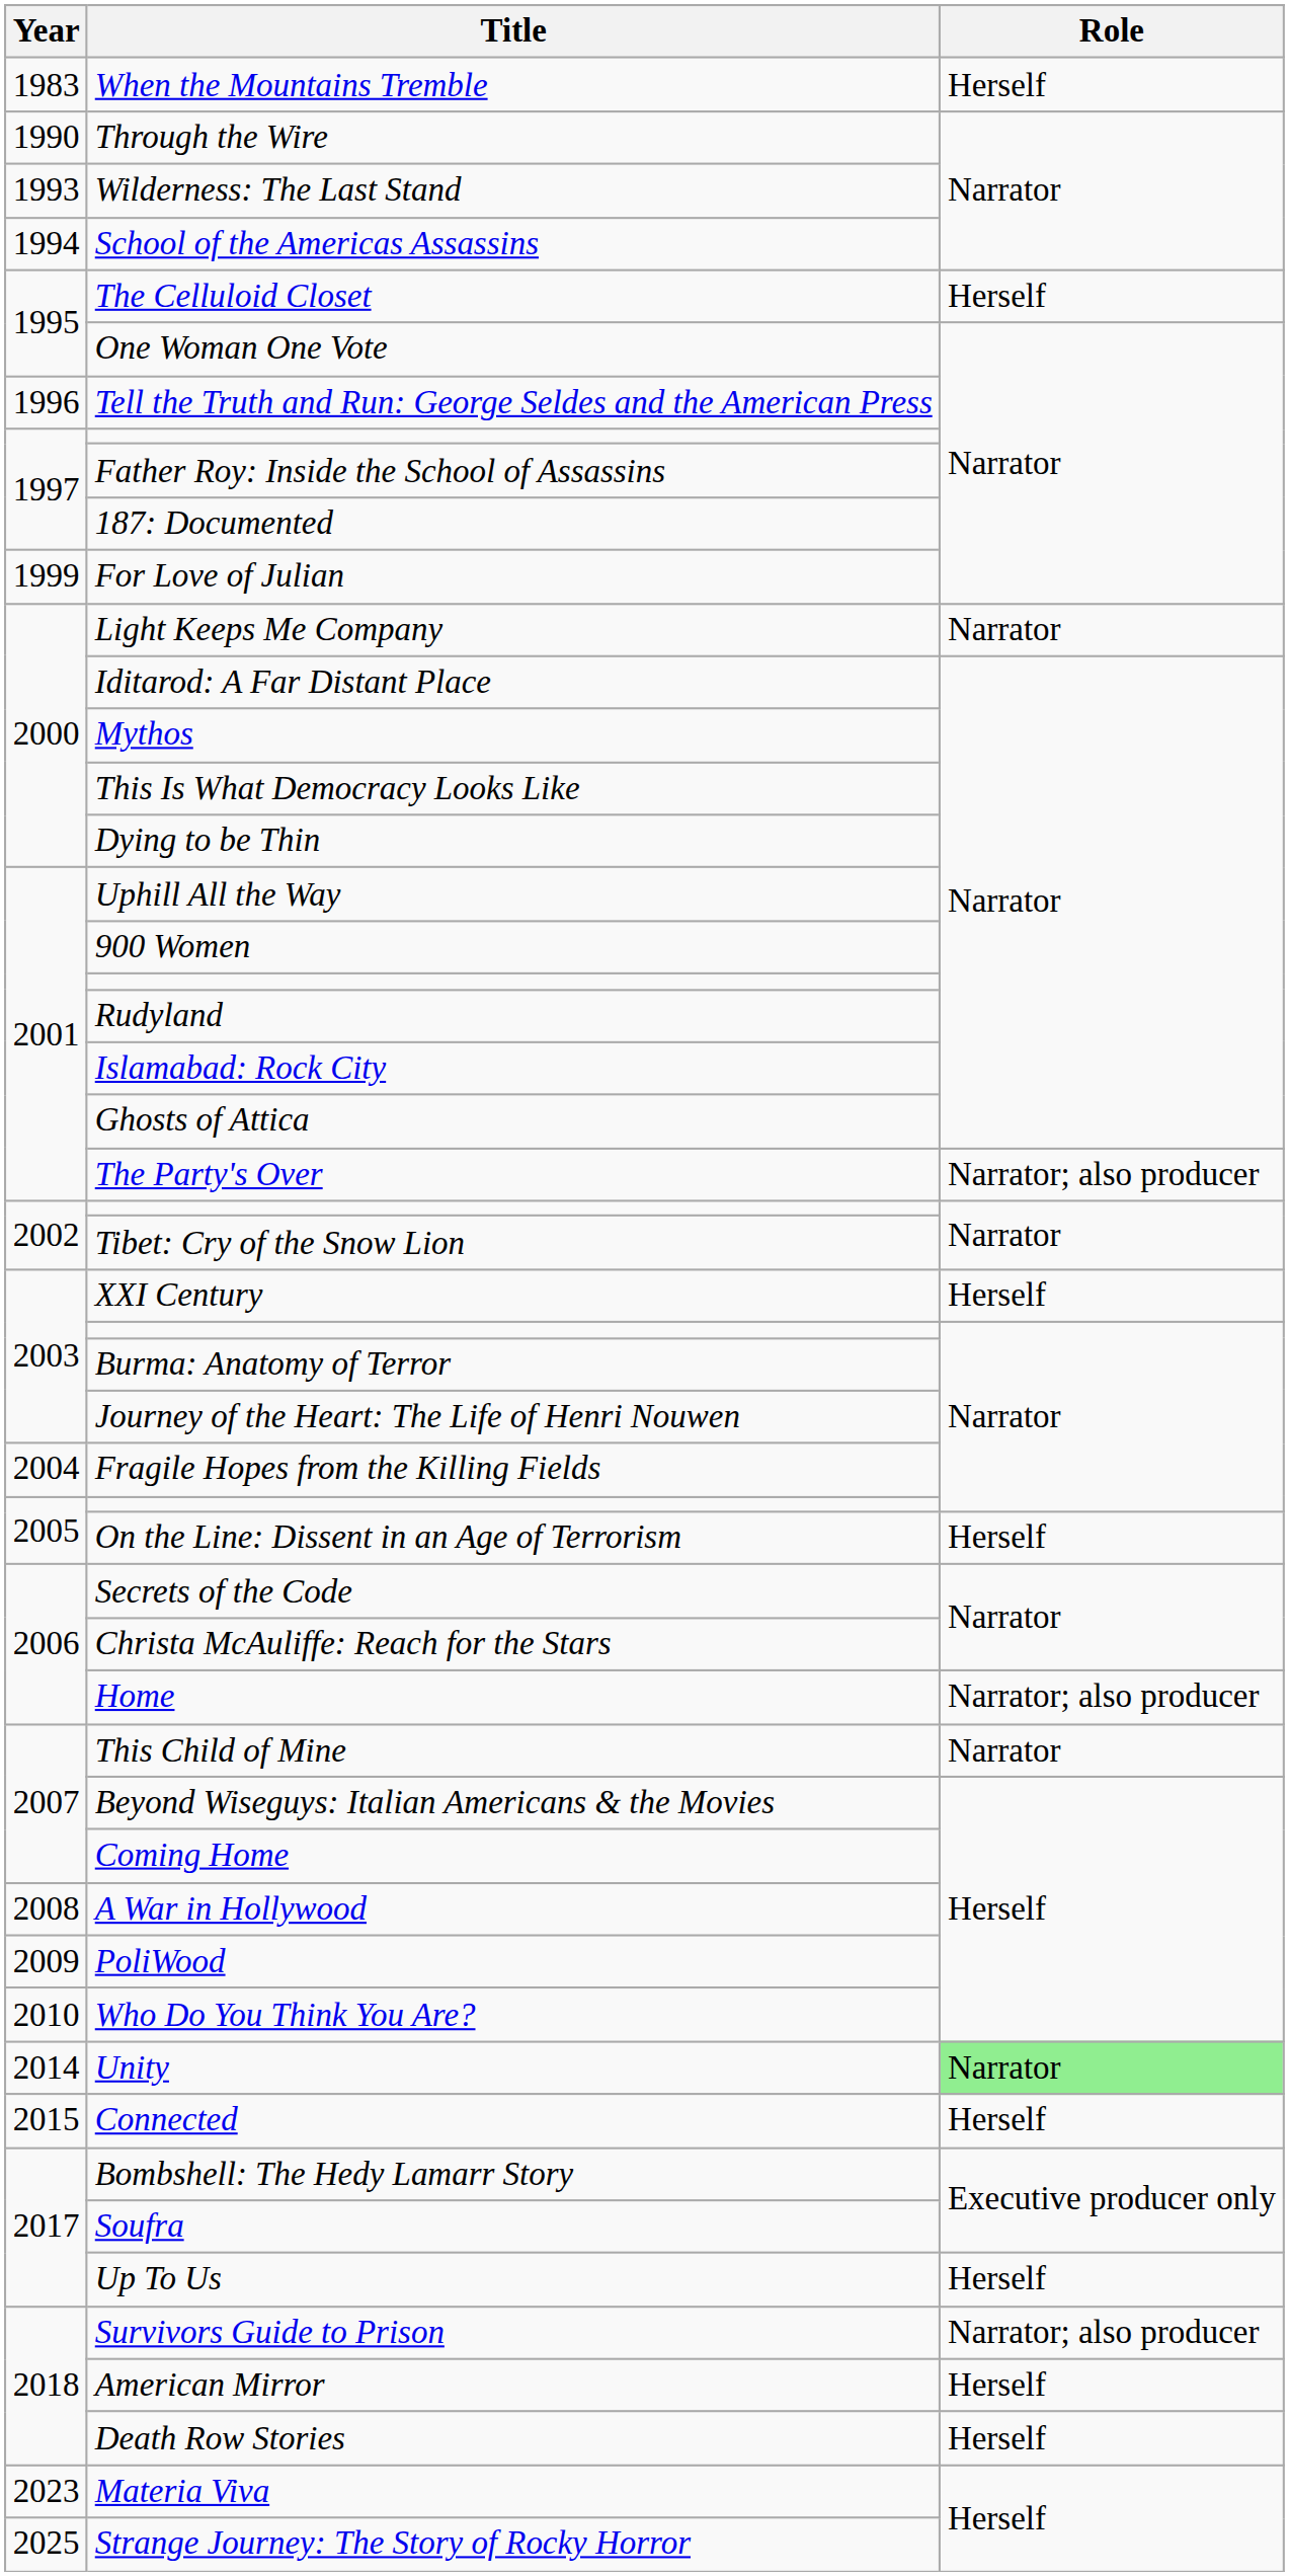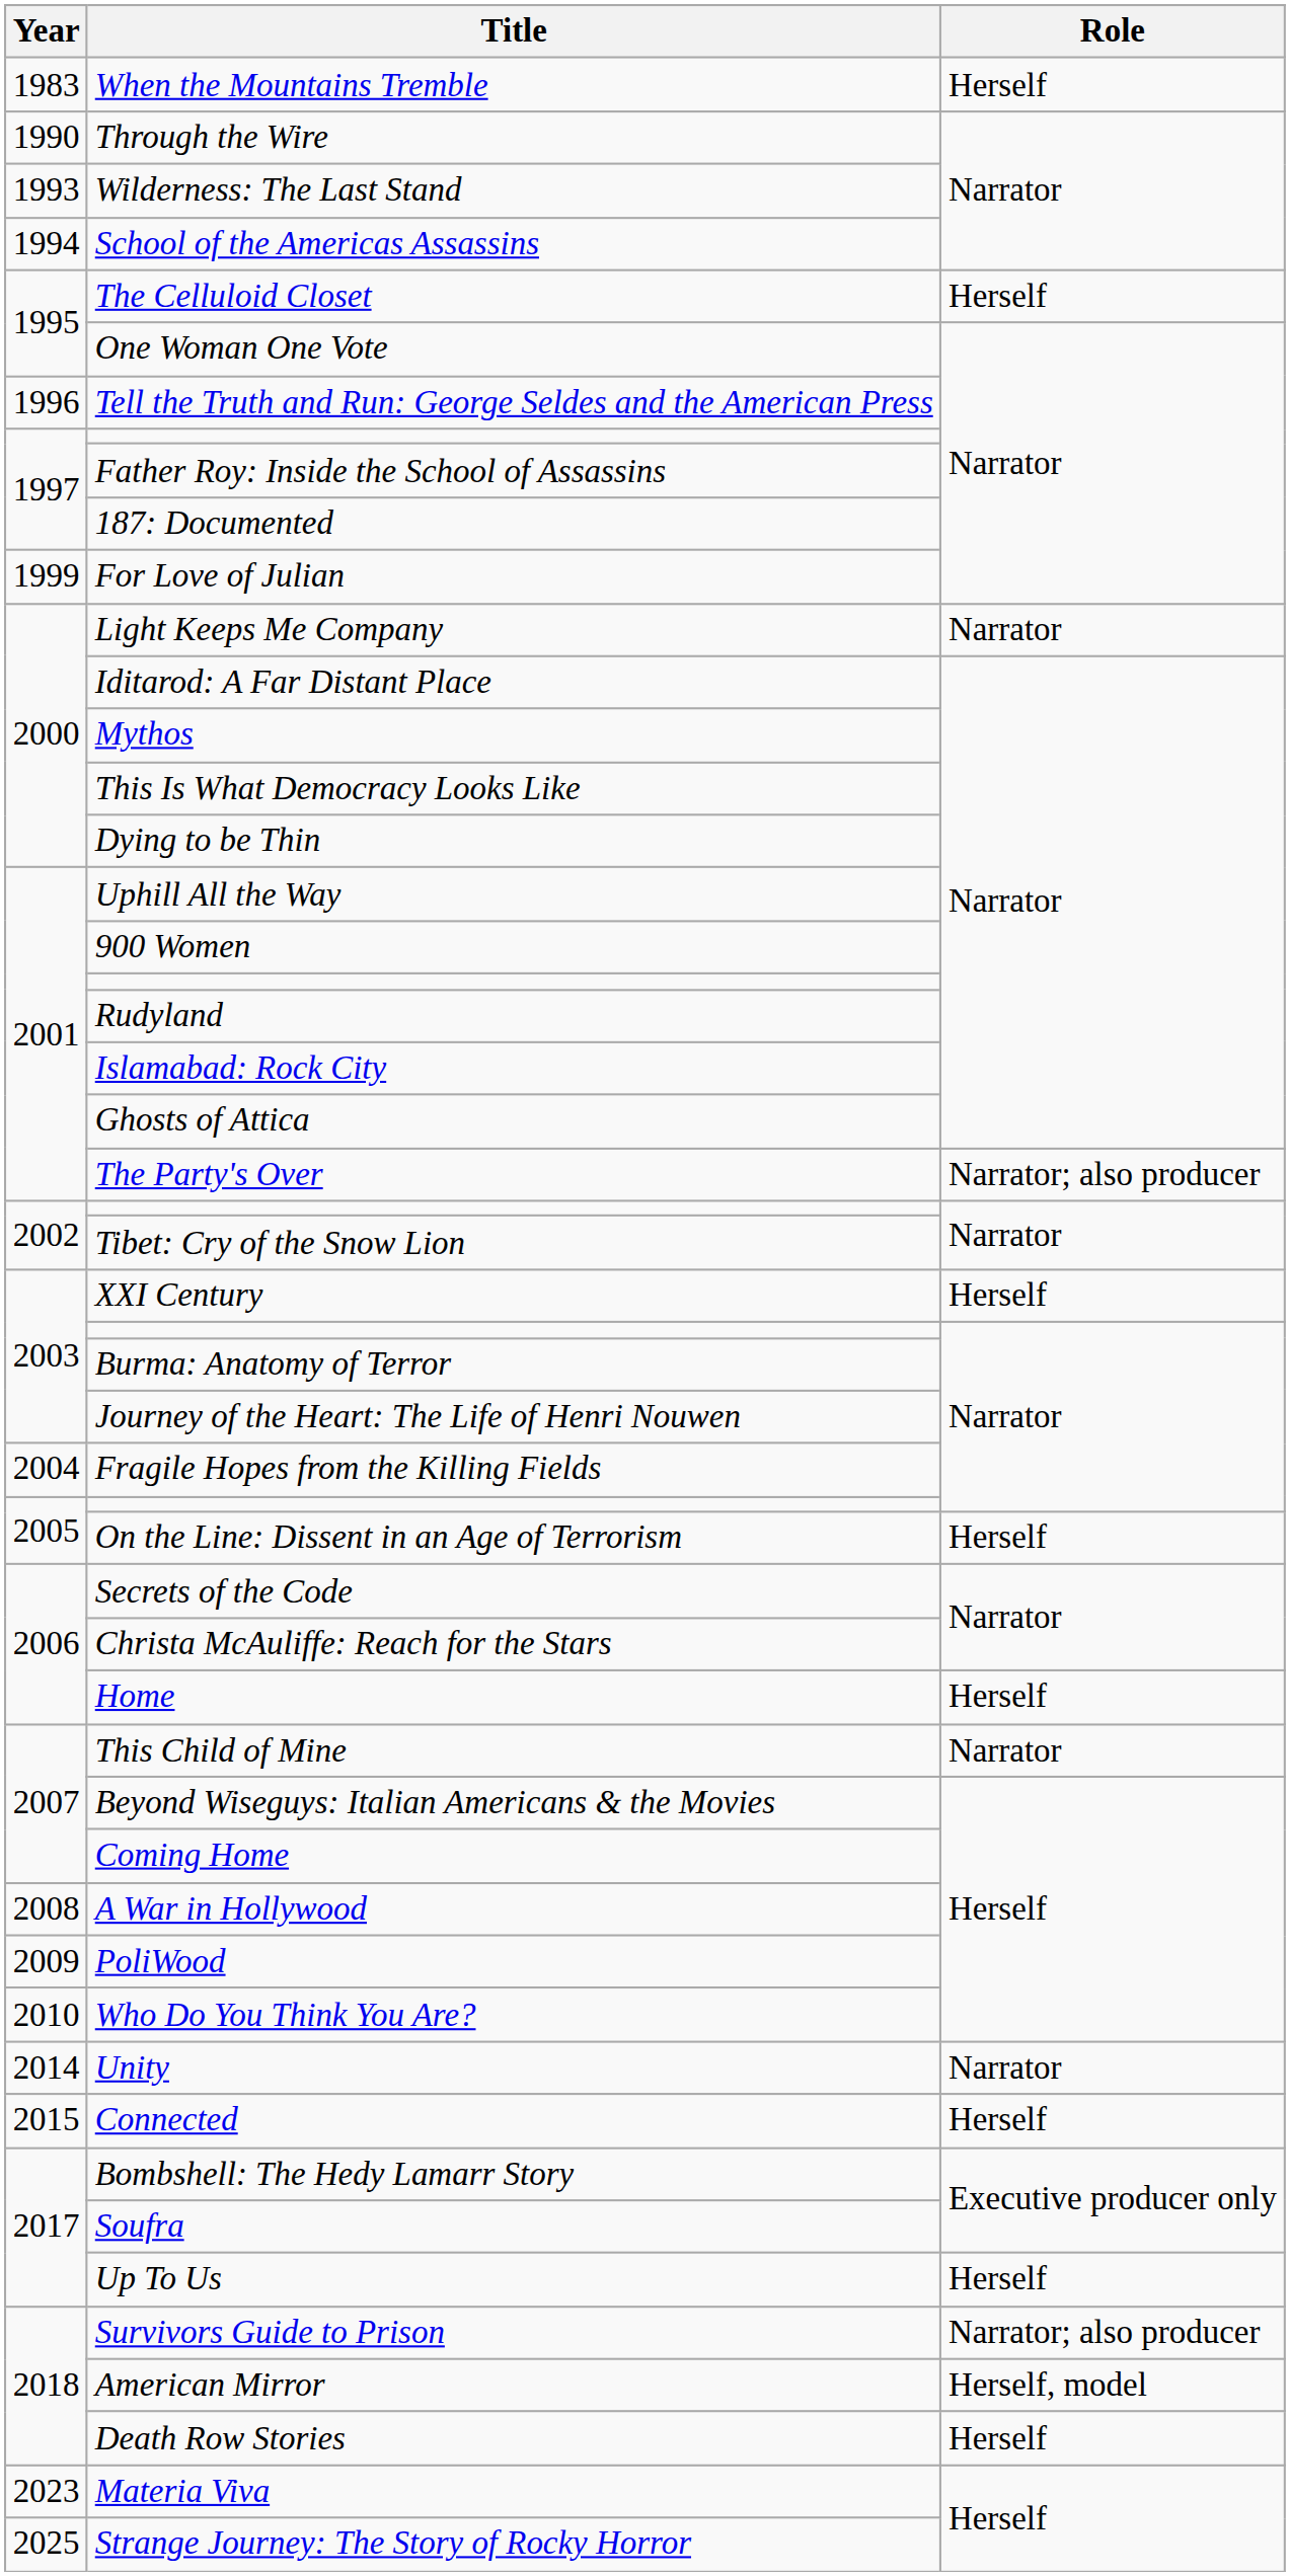 <table class="wikitable sortable unsortable">
 <tr>
 <th>Year</th>
 <th>Title</th>
 <th>Role</th>
 </tr>
 <tr>
 <td>1983</td>
 <td><em><a href='#'>When the Mountains Tremble</a></em></td>
 <td>Herself</td>
 </tr>
 <tr>
 <td>1990</td>
 <td><em>Through the Wire</em></td>
 <td rowspan=3>Narrator</td>
 </tr>
 <tr>
 <td>1993</td>
 <td><em>Wilderness: The Last Stand</em></td>
 </tr>
 <tr>
 <td>1994</td>
 <td><em><a href='#'>School of the Americas Assassins</a></em></td>
 </tr>
 <tr>
 <td rowspan=2>1995</td>
 <td><em><a href='#'>The Celluloid Closet</a></em></td>
 <td>Herself</td>
 </tr>
 <tr>
 <td><em>One Woman One Vote</em></td>
 <td rowspan=6>Narrator</td>
 </tr>
 <tr>
 <td>1996</td>
 <td><em><a href='#'>Tell the Truth and Run: George Seldes and the American Press</a></em></td>
 </tr>
 <tr>
 <td rowspan=3>1997</td>
 <td><em></em></td>
 </tr>
 <tr>
 <td><em>Father Roy: Inside the School of Assassins</em></td>
 </tr>
 <tr>
 <td><em>187: Documented</em></td>
 </tr>
 <tr>
 <td>1999</td>
 <td><em>For Love of Julian</em></td>
 </tr>
 <tr>
 <td rowspan=5>2000</td>
 <td><em>Light Keeps Me Company</em></td>
 <td>Narrator</td>
 </tr>
 <tr>
 <td><em>Iditarod: A Far Distant Place</em></td>
 <td rowspan=10>Narrator</td>
 </tr>
 <tr>
 <td><em><a href='#'>Mythos</a></em></td>
 </tr>
 <tr>
 <td><em>This Is What Democracy Looks Like</em></td>
 </tr>
 <tr>
 <td><em>Dying to be Thin</em></td>
 </tr>
 <tr>
 <td rowspan=7>2001</td>
 <td><em>Uphill All the Way</em></td>
 </tr>
 <tr>
 <td><em>900 Women</em></td>
 </tr>
 <tr>
 <td><em></em></td>
 </tr>
 <tr>
 <td><em>Rudyland</em></td>
 </tr>
 <tr>
 <td><em><a href='#'>Islamabad: Rock City</a></em></td>
 </tr>
 <tr>
 <td><em>Ghosts of Attica</em></td>
 </tr>
 <tr>
 <td><em><a href='#'>The Party's Over</a></em></td>
 <td>Narrator; also producer</td>
 </tr>
 <tr>
 <td rowspan=2>2002</td>
 <td><em></em></td>
 <td rowspan=2>Narrator</td>
 </tr>
 <tr>
 <td><em>Tibet: Cry of the Snow Lion</em></td>
 </tr>
 <tr>
 <td rowspan=4>2003</td>
 <td><em>XXI Century</em></td>
 <td>Herself</td>
 </tr>
 <tr>
 <td><em></em></td>
 <td rowspan=5>Narrator</td>
 </tr>
 <tr>
 <td><em>Burma: Anatomy of Terror</em></td>
 </tr>
 <tr>
 <td><em>Journey of the Heart: The Life of Henri Nouwen</em></td>
 </tr>
 <tr>
 <td>2004</td>
 <td><em>Fragile Hopes from the Killing Fields</em></td>
 </tr>
 <tr>
 <td rowspan=2>2005</td>
 <td><em></em></td>
 </tr>
 <tr>
 <td><em>On the Line: Dissent in an Age of Terrorism</em></td>
 <td>Herself</td>
 </tr>
 <tr>
 <td rowspan=3>2006</td>
 <td><em>Secrets of the Code</em></td>
 <td rowspan=2>Narrator</td>
 </tr>
 <tr>
 <td><em>Christa McAuliffe: Reach for the Stars</em></td>
 </tr>
 <tr>
 <td><em><a href='#'>Home</a></em></td>
-<td>Narrator; also producer</td>
+<td>Herself</td>
 </tr>
 <tr>
 <td rowspan=3>2007</td>
 <td><em>This Child of Mine</em></td>
 <td>Narrator</td>
 </tr>
 <tr>
 <td><em>Beyond Wiseguys: Italian Americans & the Movies</em></td>
 <td rowspan=5>Herself</td>
 </tr>
 <tr>
 <td><em><a href='#'>Coming Home</a></em></td>
 </tr>
 <tr>
 <td>2008</td>
 <td><em><a href='#'>A War in Hollywood</a></em></td>
 </tr>
 <tr>
 <td>2009</td>
 <td><em><a href='#'>PoliWood</a></em></td>
 </tr>
 <tr>
 <td>2010</td>
 <td><em><a href='#'>Who Do You Think You Are?</a></em></td>
 </tr>
 <tr>
 <td>2014</td>
 <td><em><a href='#'>Unity</a></em></td>
-<td style="background: lightgreen;">Narrator</td>
+<td>Narrator</td>
 </tr>
 <tr>
 <td>2015</td>
 <td><em><a href='#'>Connected</a></em></td>
 <td>Herself</td>
 </tr>
 <tr>
 <td rowspan=3>2017</td>
 <td><em>Bombshell: The Hedy Lamarr Story</em></td>
 <td rowspan=2>Executive producer only</td>
 </tr>
 <tr>
 <td><em><a href='#'>Soufra</a></em></td>
 </tr>
 <tr>
 <td><em>Up To Us</em></td>
 <td>Herself</td>
 </tr>
 <tr>
 <td rowspan=3>2018</td>
 <td><em><a href='#'>Survivors Guide to Prison</a></em></td>
 <td>Narrator; also producer</td>
 </tr>
 <tr>
 <td><em>American Mirror</em></td>
-<td>Herself</td>
+<td>Herself, model</td>
 </tr>
 <tr>
 <td><em>Death Row Stories</em></td>
 <td>Herself</td>
 </tr>
 <tr>
 <td>2023</td>
 <td><em><a href='#'>Materia Viva</a></em></td>
 <td rowspan=2>Herself</td>
 </tr>
 <tr>
 <td>2025</td>
 <td><em><a href='#'>Strange Journey: The Story of Rocky Horror</a></em></td>
 </tr>
 </table>
